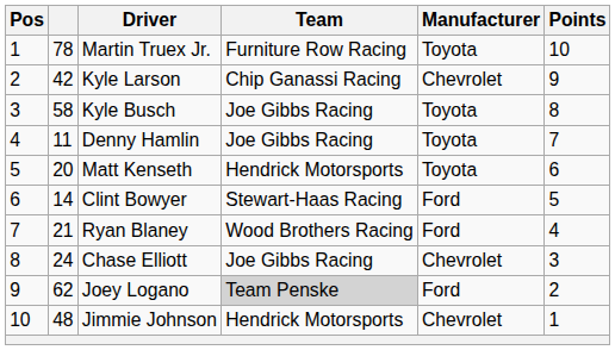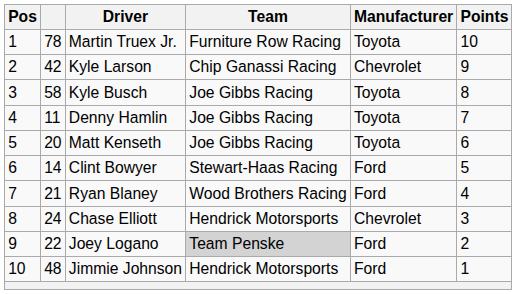 <table class="wikitable" style="font-size:98%">
 <tr>
 <th>Pos</th>
 <th></th>
 <th>Driver</th>
 <th>Team</th>
 <th>Manufacturer</th>
 <th>Points</th>
 </tr>
 <tr>
 <td>1</td>
 <td>78</td>
 <td>Martin Truex Jr.</td>
 <td>Furniture Row Racing</td>
 <td>Toyota</td>
 <td>10</td>
 </tr>
 <tr>
 <td>2</td>
 <td>42</td>
 <td>Kyle Larson</td>
 <td>Chip Ganassi Racing</td>
 <td>Chevrolet</td>
 <td>9</td>
 </tr>
 <tr>
 <td>3</td>
 <td>58</td>
 <td>Kyle Busch</td>
 <td>Joe Gibbs Racing</td>
 <td>Toyota</td>
 <td>8</td>
 </tr>
 <tr>
 <td>4</td>
 <td>11</td>
 <td>Denny Hamlin</td>
 <td>Joe Gibbs Racing</td>
 <td>Toyota</td>
 <td>7</td>
 </tr>
 <tr>
 <td>5</td>
 <td>20</td>
 <td>Matt Kenseth</td>
-<td>Hendrick Motorsports</td>
+<td>Joe Gibbs Racing</td>
 <td>Toyota</td>
 <td>6</td>
 </tr>
 <tr>
 <td>6</td>
 <td>14</td>
 <td>Clint Bowyer</td>
 <td>Stewart-Haas Racing</td>
 <td>Ford</td>
 <td>5</td>
 </tr>
 <tr>
 <td>7</td>
 <td>21</td>
 <td>Ryan Blaney</td>
 <td>Wood Brothers Racing</td>
 <td>Ford</td>
 <td>4</td>
 </tr>
 <tr>
 <td>8</td>
 <td>24</td>
 <td>Chase Elliott</td>
-<td>Joe Gibbs Racing</td>
+<td>Hendrick Motorsports</td>
 <td>Chevrolet</td>
 <td>3</td>
 </tr>
 <tr>
 <td>9</td>
-<td>62</td>
+<td>22</td>
 <td>Joey Logano</td>
 <td style="background: lightgrey;">Team Penske</td>
 <td>Ford</td>
 <td>2</td>
 </tr>
 <tr>
 <td>10</td>
 <td>48</td>
 <td>Jimmie Johnson</td>
 <td>Hendrick Motorsports</td>
-<td>Chevrolet</td>
+<td>Ford</td>
 <td>1</td>
 </tr>
 <tr>
 <th colspan="6"></th>
 </tr>
 </table>
